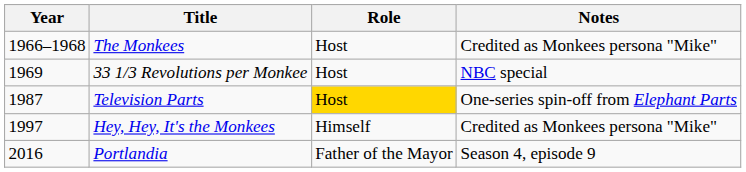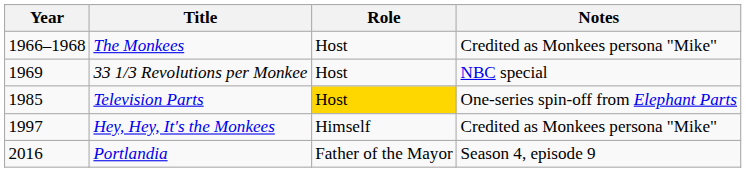 <table class="wikitable sortable">
 <tr>
 <th>Year</th>
 <th>Title</th>
 <th>Role</th>
 <th class="unsortable">Notes</th>
 </tr>
 <tr>
 <td>1966–1968</td>
 <td><em><a href='#'>The Monkees</a></em></td>
 <td>Host</td>
 <td>Credited as Monkees persona "Mike"</td>
 </tr>
 <tr>
 <td>1969</td>
 <td><em>33 1/3 Revolutions per Monkee</em></td>
 <td>Host</td>
 <td><a href='#'>NBC</a> special</td>
 </tr>
 <tr>
-<td>1987</td>
+<td>1985</td>
 <td><em><a href='#'>Television Parts</a></em></td>
 <td style="background: gold;">Host</td>
 <td>One-series spin-off from <em><a href='#'>Elephant Parts</a></em></td>
 </tr>
 <tr>
 <td>1997</td>
 <td><em><a href='#'>Hey, Hey, It's the Monkees</a></em></td>
 <td>Himself</td>
 <td>Credited as Monkees persona "Mike"</td>
 </tr>
 <tr>
 <td>2016</td>
 <td><em><a href='#'>Portlandia</a></em></td>
 <td>Father of the Mayor</td>
 <td>Season 4, episode 9</td>
 </tr>
 </table>
